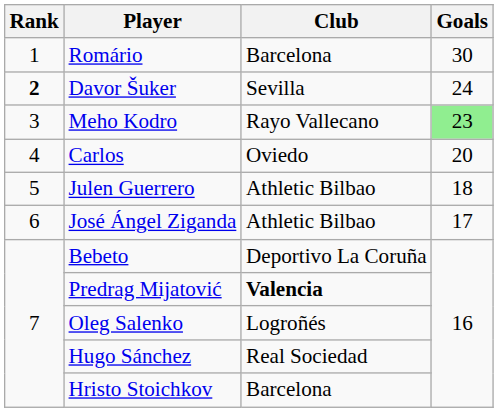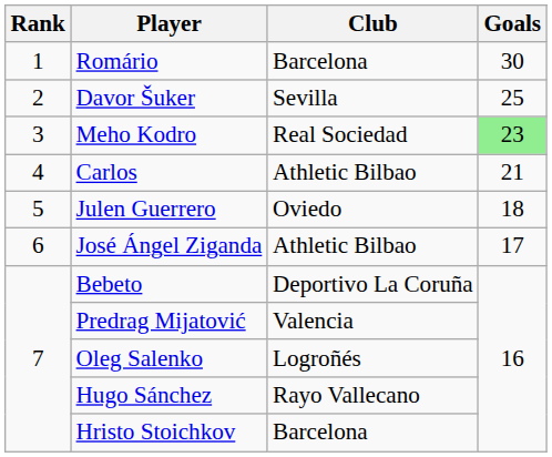 <table class="wikitable" style="text-align:center">
 <tr>
 <th>Rank</th>
 <th>Player</th>
 <th>Club</th>
 <th>Goals</th>
 </tr>
 <tr>
 <td>1</td>
 <td align="left"> <a href='#'>Romário</a></td>
 <td align="left">Barcelona</td>
 <td>30</td>
 </tr>
 <tr>
-<td><strong>2</strong></td>
+<td>2</td>
 <td align="left"> <a href='#'>Davor Šuker</a></td>
 <td align="left">Sevilla</td>
-<td>24</td>
+<td>25</td>
 </tr>
 <tr>
 <td>3</td>
 <td align="left"> <a href='#'>Meho Kodro</a></td>
-<td align="left">Rayo Vallecano</td>
+<td align="left">Real Sociedad</td>
 <td style="background: lightgreen;">23</td>
 </tr>
 <tr>
 <td>4</td>
 <td align="left"> <a href='#'>Carlos</a></td>
-<td align="left">Oviedo</td>
-<td>20</td>
+<td align="left">Athletic Bilbao</td>
+<td>21</td>
 </tr>
 <tr>
 <td>5</td>
 <td align="left"> <a href='#'>Julen Guerrero</a></td>
-<td align="left">Athletic Bilbao</td>
+<td align="left">Oviedo</td>
 <td>18</td>
 </tr>
 <tr>
 <td>6</td>
 <td align="left"> <a href='#'>José Ángel Ziganda</a></td>
 <td align="left">Athletic Bilbao</td>
 <td>17</td>
 </tr>
 <tr>
 <td rowspan="5">7</td>
 <td align="left"> <a href='#'>Bebeto</a></td>
 <td align="left">Deportivo La Coruña</td>
 <td rowspan="5">16</td>
 </tr>
 <tr>
 <td align="left"> <a href='#'>Predrag Mijatović</a></td>
-<td align="left"><strong>Valencia</strong></td>
+<td align="left">Valencia</td>
 </tr>
 <tr>
 <td align="left"> <a href='#'>Oleg Salenko</a></td>
 <td align="left">Logroñés</td>
 </tr>
 <tr>
 <td align="left"> <a href='#'>Hugo Sánchez</a></td>
-<td align="left">Real Sociedad</td>
+<td align="left">Rayo Vallecano</td>
 </tr>
 <tr>
 <td align="left"> <a href='#'>Hristo Stoichkov</a></td>
 <td align="left">Barcelona</td>
 </tr>
 </table>
